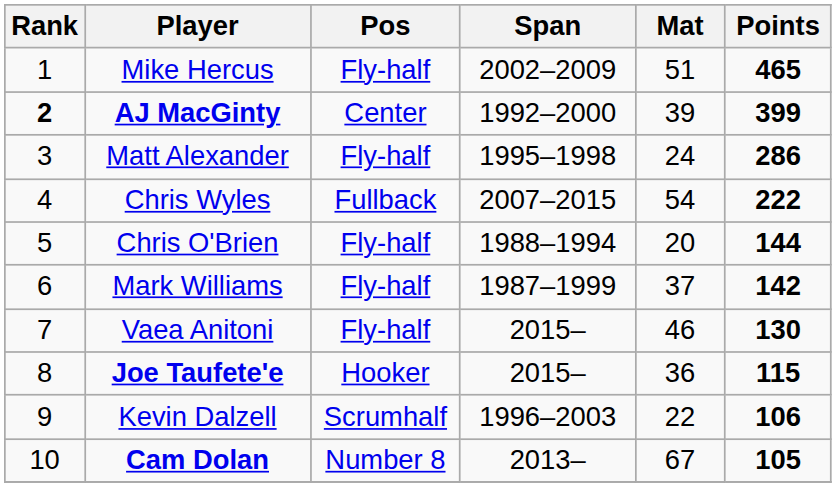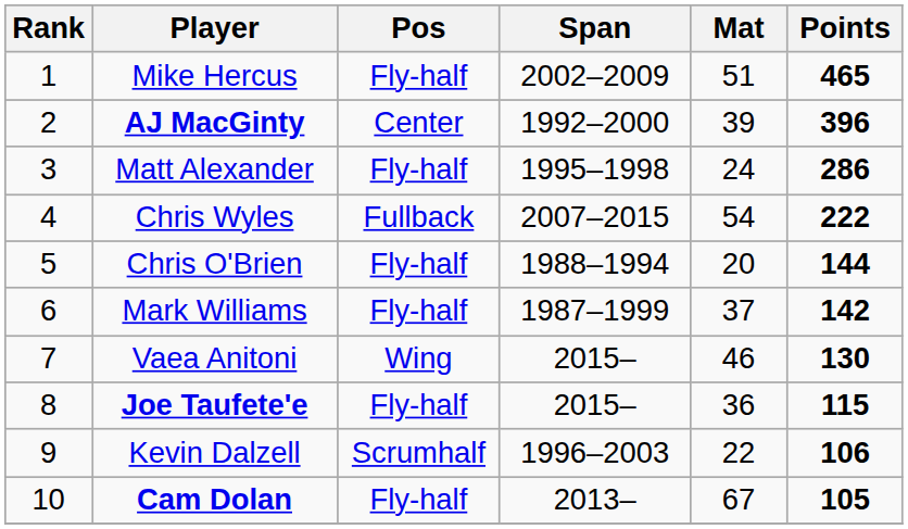 <table class="wikitable" style="font-size:100%; text-align:center;">
 <tr>
 <th style="width:25px;">Rank</th>
 <th style="width:125px;">Player</th>
 <th style="width:80px;">Pos</th>
 <th style="width:95px;">Span</th>
 <th style="width:45px;">Mat</th>
 <th style="width:55px;">Points</th>
 </tr>
 <tr>
 <td>1</td>
 <td><a href='#'>Mike Hercus</a></td>
 <td><a href='#'>Fly-half</a></td>
 <td>2002–2009</td>
 <td>51</td>
 <td><strong>465</strong></td>
 </tr>
 <tr>
-<td><strong>2</strong></td>
+<td>2</td>
 <td><strong><a href='#'>AJ MacGinty</a></strong></td>
 <td><a href='#'>Center</a></td>
 <td>1992–2000</td>
 <td>39</td>
-<td><strong>399</strong></td>
+<td><strong>396</strong></td>
 </tr>
 <tr>
 <td>3</td>
 <td><a href='#'>Matt Alexander</a></td>
 <td><a href='#'>Fly-half</a></td>
 <td>1995–1998</td>
 <td>24</td>
 <td><strong>286</strong></td>
 </tr>
 <tr>
 <td>4</td>
 <td><a href='#'>Chris Wyles</a></td>
 <td><a href='#'>Fullback</a></td>
 <td>2007–2015</td>
 <td>54</td>
 <td><strong>222</strong></td>
 </tr>
 <tr>
 <td>5</td>
 <td><a href='#'>Chris O'Brien</a></td>
 <td><a href='#'>Fly-half</a></td>
 <td>1988–1994</td>
 <td>20</td>
 <td><strong>144</strong></td>
 </tr>
 <tr>
 <td>6</td>
 <td><a href='#'>Mark Williams</a></td>
 <td><a href='#'>Fly-half</a></td>
 <td>1987–1999</td>
 <td>37</td>
 <td><strong>142</strong></td>
 </tr>
 <tr>
 <td>7</td>
 <td><a href='#'>Vaea Anitoni</a></td>
-<td><a href='#'>Fly-half</a></td>
+<td><a href='#'>Wing</a></td>
 <td>2015–</td>
 <td>46</td>
 <td><strong>130</strong></td>
 </tr>
 <tr>
 <td>8</td>
 <td><strong><a href='#'>Joe Taufete'e</a></strong></td>
-<td><a href='#'>Hooker</a></td>
+<td><a href='#'>Fly-half</a></td>
 <td>2015–</td>
 <td>36</td>
 <td><strong>115</strong></td>
 </tr>
 <tr>
 <td>9</td>
 <td><a href='#'>Kevin Dalzell</a></td>
 <td><a href='#'>Scrumhalf</a></td>
 <td>1996–2003</td>
 <td>22</td>
 <td><strong>106</strong></td>
 </tr>
 <tr>
 <td>10</td>
 <td><strong><a href='#'>Cam Dolan</a></strong></td>
-<td><a href='#'>Number 8</a></td>
+<td><a href='#'>Fly-half</a></td>
 <td>2013–</td>
 <td>67</td>
 <td><strong>105</strong></td>
 </tr>
 <tr>
 </tr>
 </table>
